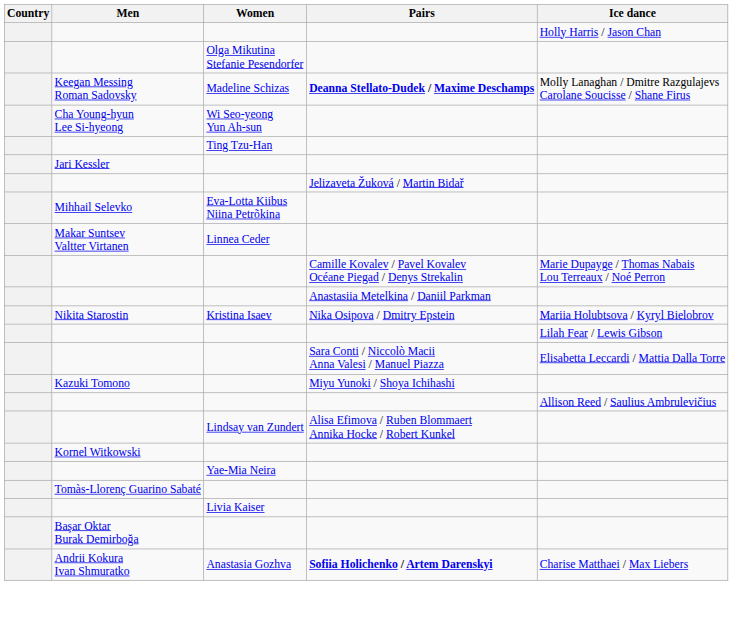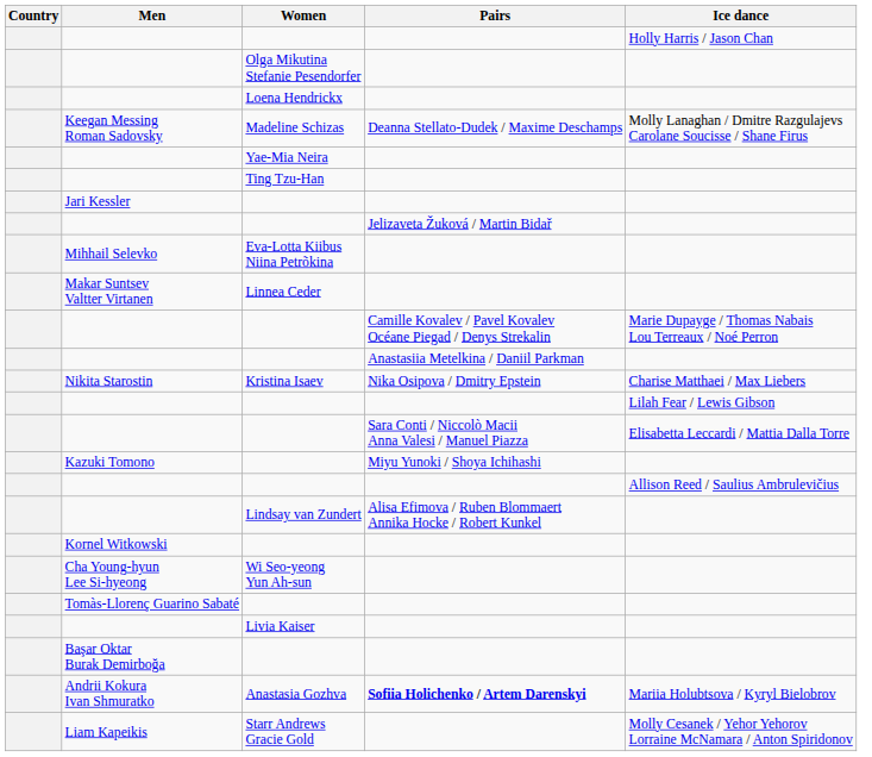 <table class="wikitable unsortable" style="text-align:left;">
 <tr>
 <th scope="col">Country</th>
 <th scope="col">Men</th>
 <th scope="col">Women</th>
 <th scope="col">Pairs</th>
 <th scope="col">Ice dance</th>
 </tr>
 <tr>
 <th scope="row" style="text-align:left"></th>
 <td></td>
 <td></td>
 <td></td>
 <td><a href='#'>Holly Harris</a> / <a href='#'>Jason Chan</a></td>
 </tr>
 <tr>
 <th scope="row" style="text-align:left"></th>
 <td></td>
 <td><a href='#'>Olga Mikutina</a><br><a href='#'>Stefanie Pesendorfer</a></td>
 <td></td>
 <td></td>
 </tr>
 <tr>
 <th scope="row" style="text-align:left"></th>
+<td></td>
+<td><a href='#'>Loena Hendrickx</a></td>
+<td></td>
+<td></td>
+</tr>
+<tr>
+<th scope="row" style="text-align:left"></th>
 <td><a href='#'>Keegan Messing</a><br><a href='#'>Roman Sadovsky</a></td>
 <td><a href='#'>Madeline Schizas</a></td>
-<td><strong><a href='#'>Deanna Stellato-Dudek</a> / <a href='#'>Maxime Deschamps</a></strong></td>
+<td><a href='#'>Deanna Stellato-Dudek</a> / <a href='#'>Maxime Deschamps</a></td>
 <td>Molly Lanaghan / Dmitre Razgulajevs<br><a href='#'>Carolane Soucisse</a> / <a href='#'>Shane Firus</a></td>
 </tr>
 <tr>
 <th scope="row" style="text-align:left"></th>
-<td><a href='#'>Cha Young-hyun</a><br><a href='#'>Lee Si-hyeong</a></td>
-<td><a href='#'>Wi Seo-yeong</a><br><a href='#'>Yun Ah-sun</a></td>
+<td></td>
+<td><a href='#'>Yae-Mia Neira</a></td>
 <td></td>
 <td></td>
 </tr>
 <tr>
 <th scope="row" style="text-align:left"></th>
 <td></td>
 <td><a href='#'>Ting Tzu-Han</a></td>
 <td></td>
 <td></td>
 </tr>
 <tr>
 <th scope="row" style="text-align:left"></th>
 <td><a href='#'>Jari Kessler</a></td>
 <td></td>
 <td></td>
 <td></td>
 </tr>
 <tr>
 <th scope="row" style="text-align:left"></th>
 <td></td>
 <td></td>
 <td><a href='#'>Jelizaveta Žuková</a> / <a href='#'>Martin Bidař</a></td>
 <td></td>
 </tr>
 <tr>
 <th scope="row" style="text-align:left"></th>
 <td><a href='#'>Mihhail Selevko</a></td>
 <td><a href='#'>Eva-Lotta Kiibus</a><br><a href='#'>Niina Petrõkina</a></td>
 <td></td>
 <td></td>
 </tr>
 <tr>
 <th scope="row" style="text-align:left"></th>
 <td><a href='#'>Makar Suntsev</a><br><a href='#'>Valtter Virtanen</a></td>
 <td><a href='#'>Linnea Ceder</a></td>
 <td></td>
 <td></td>
 </tr>
 <tr>
 <th scope="row" style="text-align:left"></th>
 <td></td>
 <td></td>
 <td><a href='#'>Camille Kovalev</a> / <a href='#'>Pavel Kovalev</a><br><a href='#'>Océane Piegad</a> / <a href='#'>Denys Strekalin</a></td>
 <td><a href='#'>Marie Dupayge</a> / <a href='#'>Thomas Nabais</a><br><a href='#'>Lou Terreaux</a> / <a href='#'>Noé Perron</a></td>
 </tr>
 <tr>
 <th scope="row" style="text-align:left"></th>
 <td></td>
 <td></td>
 <td><a href='#'>Anastasiia Metelkina</a> / <a href='#'>Daniil Parkman</a></td>
 <td></td>
 </tr>
 <tr>
 <th scope="row" style="text-align:left"></th>
 <td><a href='#'>Nikita Starostin</a></td>
 <td><a href='#'>Kristina Isaev</a></td>
 <td><a href='#'>Nika Osipova</a> / <a href='#'>Dmitry Epstein</a></td>
-<td><a href='#'>Mariia Holubtsova</a> / <a href='#'>Kyryl Bielobrov</a></td>
+<td><a href='#'>Charise Matthaei</a> / <a href='#'>Max Liebers</a></td>
 </tr>
 <tr>
 <th scope="row" style="text-align:left"></th>
 <td></td>
 <td></td>
 <td></td>
 <td><a href='#'>Lilah Fear</a> / <a href='#'>Lewis Gibson</a></td>
 </tr>
 <tr>
 <th scope="row" style="text-align:left"></th>
 <td></td>
 <td></td>
 <td><a href='#'>Sara Conti</a> / <a href='#'>Niccolò Macii</a><br><a href='#'>Anna Valesi</a> / <a href='#'>Manuel Piazza</a></td>
 <td><a href='#'>Elisabetta Leccardi</a> / <a href='#'>Mattia Dalla Torre</a></td>
 </tr>
 <tr>
 <th scope="row" style="text-align:left"></th>
 <td><a href='#'>Kazuki Tomono</a></td>
 <td></td>
 <td><a href='#'>Miyu Yunoki</a> / <a href='#'>Shoya Ichihashi</a></td>
 <td></td>
 </tr>
 <tr>
 <th scope="row" style="text-align:left"></th>
 <td></td>
 <td></td>
 <td></td>
 <td><a href='#'>Allison Reed</a> / <a href='#'>Saulius Ambrulevičius</a></td>
 </tr>
 <tr>
 <th scope="row" style="text-align:left"></th>
 <td></td>
 <td><a href='#'>Lindsay van Zundert</a></td>
 <td><a href='#'>Alisa Efimova</a> / <a href='#'>Ruben Blommaert</a><br><a href='#'>Annika Hocke</a> / <a href='#'>Robert Kunkel</a></td>
 <td></td>
 </tr>
 <tr>
 <th scope="row" style="text-align:left"></th>
 <td><a href='#'>Kornel Witkowski</a></td>
 <td></td>
 <td></td>
 <td></td>
 </tr>
 <tr>
 <th scope="row" style="text-align:left"></th>
-<td></td>
-<td><a href='#'>Yae-Mia Neira</a></td>
+<td><a href='#'>Cha Young-hyun</a><br><a href='#'>Lee Si-hyeong</a></td>
+<td><a href='#'>Wi Seo-yeong</a><br><a href='#'>Yun Ah-sun</a></td>
 <td></td>
 <td></td>
 </tr>
 <tr>
 <th scope="row" style="text-align:left"></th>
 <td><a href='#'>Tomàs-Llorenç Guarino Sabaté</a></td>
 <td></td>
 <td></td>
 <td></td>
 </tr>
 <tr>
 <th scope="row" style="text-align:left"></th>
 <td></td>
 <td><a href='#'>Livia Kaiser</a></td>
 <td></td>
 <td></td>
 </tr>
 <tr>
 <th scope="row" style="text-align:left"></th>
 <td><a href='#'>Başar Oktar</a><br><a href='#'>Burak Demirboğa</a></td>
 <td></td>
 <td></td>
 <td></td>
 </tr>
 <tr>
 <th scope="row" style="text-align:left"></th>
 <td><a href='#'>Andrii Kokura</a><br><a href='#'>Ivan Shmuratko</a></td>
 <td><a href='#'>Anastasia Gozhva</a></td>
 <td><strong><a href='#'>Sofiia Holichenko</a> / <a href='#'>Artem Darenskyi</a></strong></td>
-<td><a href='#'>Charise Matthaei</a> / <a href='#'>Max Liebers</a></td>
+<td><a href='#'>Mariia Holubtsova</a> / <a href='#'>Kyryl Bielobrov</a></td>
+</tr>
+<tr>
+<th scope="row" style="text-align:left"></th>
+<td><a href='#'>Liam Kapeikis</a></td>
+<td><a href='#'>Starr Andrews</a><br><a href='#'>Gracie Gold</a></td>
+<td></td>
+<td><a href='#'>Molly Cesanek</a> / <a href='#'>Yehor Yehorov</a><br><a href='#'>Lorraine McNamara</a> / <a href='#'>Anton Spiridonov</a></td>
 </tr>
 </table>
